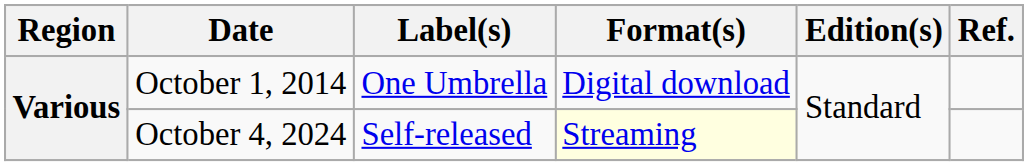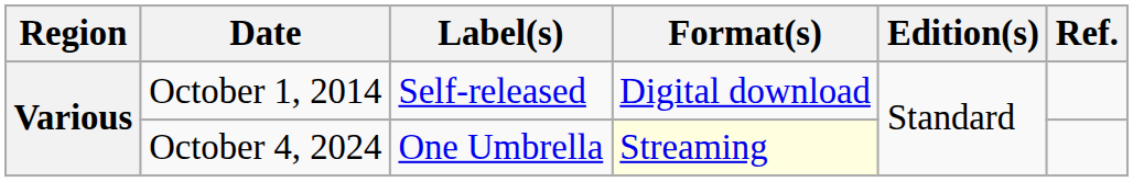 <table class="wikitable plainrowheaders">
 <tr>
 <th scope="col">Region</th>
 <th scope="col">Date</th>
 <th scope="col">Label(s)</th>
 <th scope="col">Format(s)</th>
 <th scope="col">Edition(s)</th>
 <th scope="col">Ref.</th>
 </tr>
 <tr>
 <th rowspan="2" scope="row">Various</th>
 <td>October 1, 2014</td>
-<td><a href='#'>One Umbrella</a></td>
+<td><a href='#'>Self-released</a></td>
 <td><a href='#'>Digital download</a></td>
 <td rowspan="2">Standard</td>
 <td style="text-align: center"></td>
 </tr>
 <tr>
 <td>October 4, 2024</td>
-<td><a href='#'>Self-released</a></td>
+<td><a href='#'>One Umbrella</a></td>
 <td style="background: lightyellow;"><a href='#'>Streaming</a></td>
 <td style="text-align: center"></td>
 </tr>
 </table>
